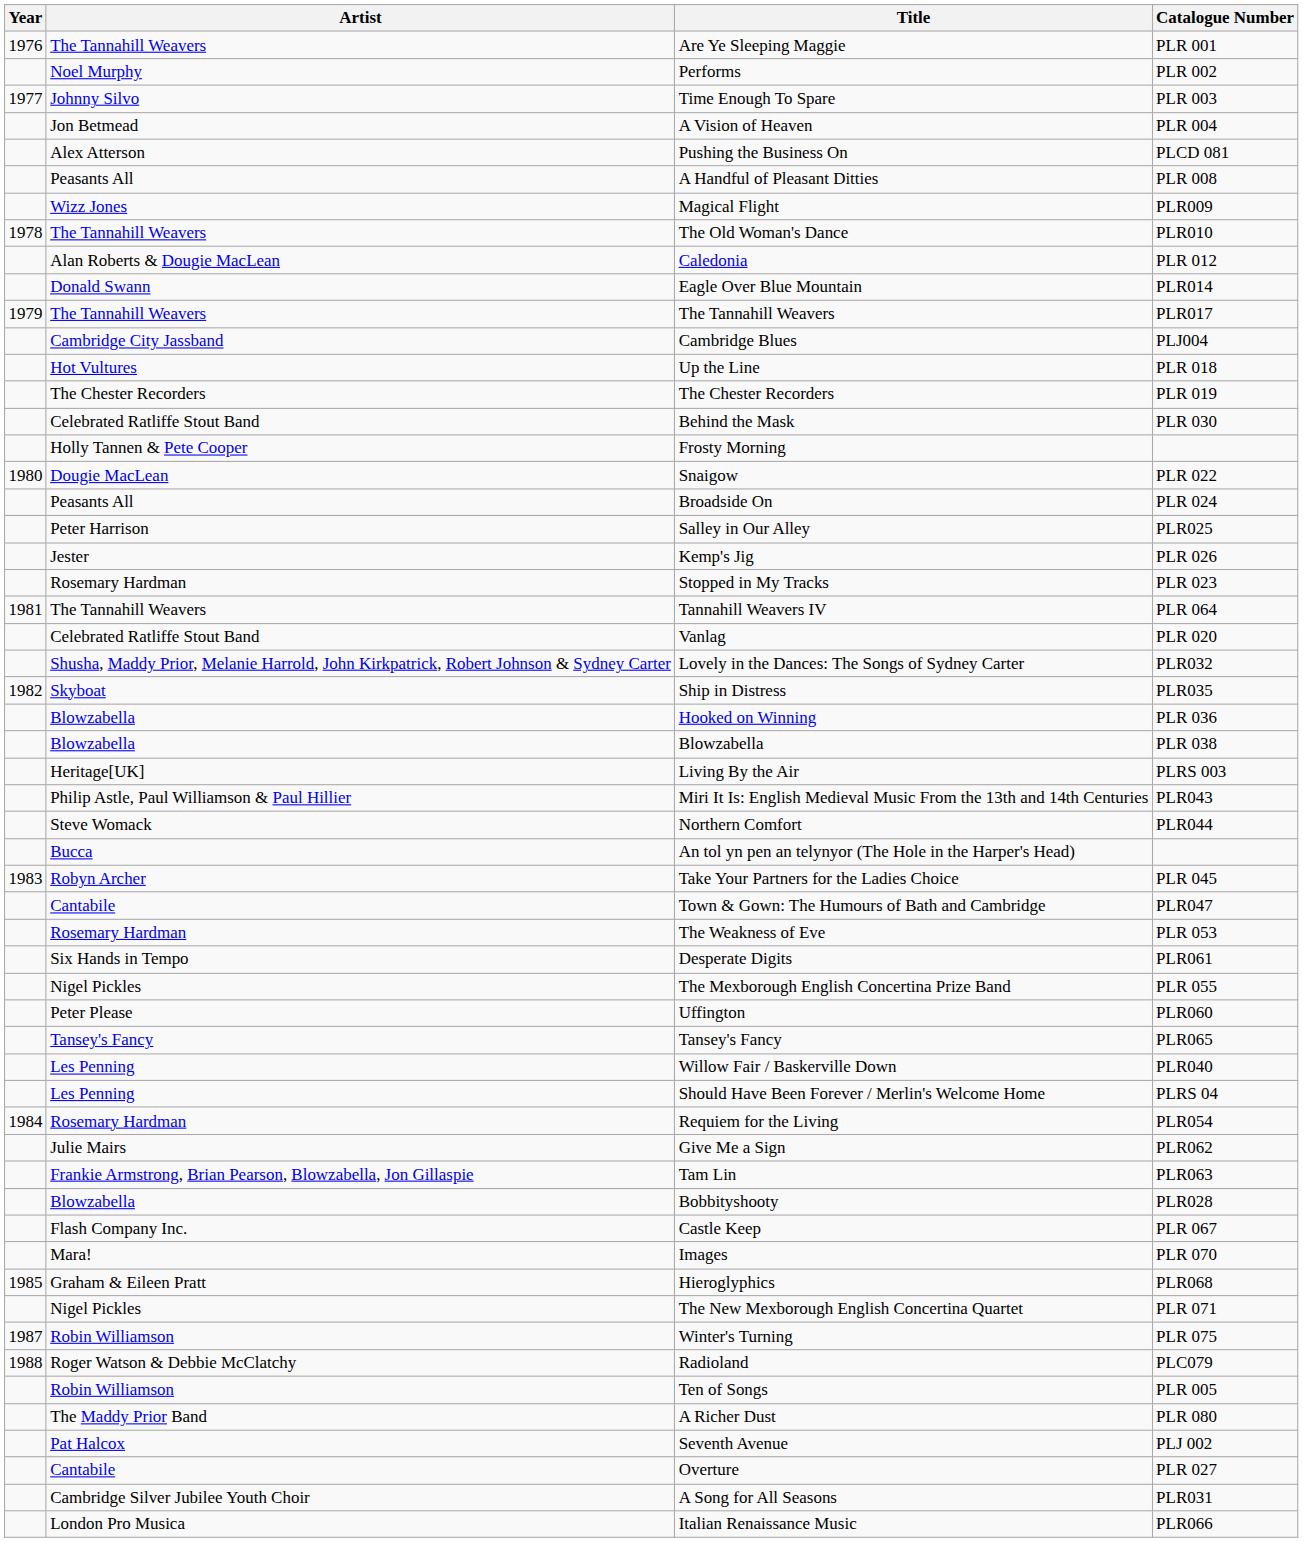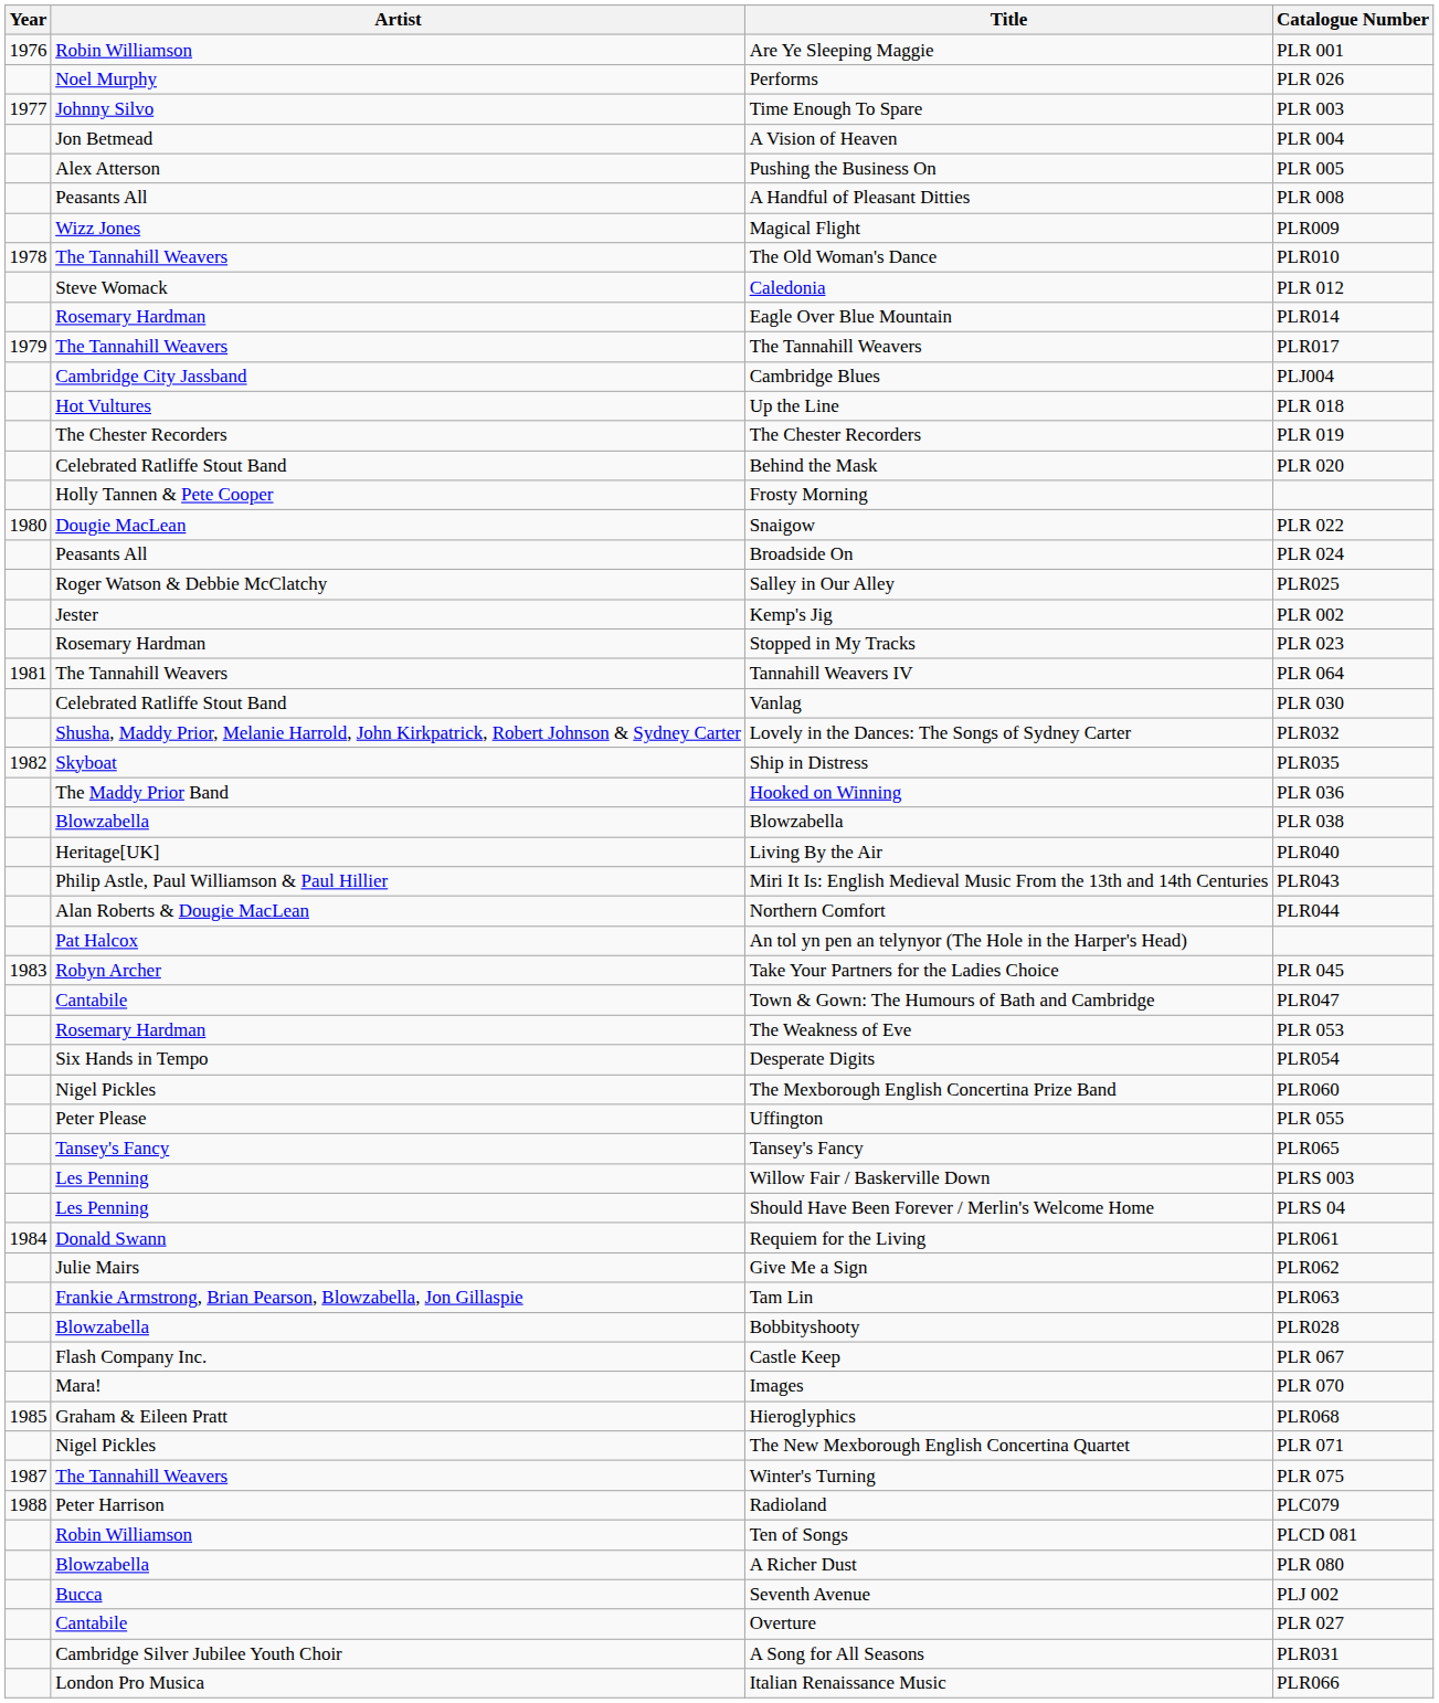 <table class="wikitable">
 <tr>
 <th>Year</th>
 <th>Artist</th>
 <th>Title</th>
 <th>Catalogue Number</th>
 </tr>
 <tr>
 <td>1976</td>
-<td><a href='#'>The Tannahill Weavers</a></td>
+<td><a href='#'>Robin Williamson</a></td>
 <td>Are Ye Sleeping Maggie</td>
 <td>PLR 001</td>
 </tr>
 <tr>
 <td></td>
 <td><a href='#'>Noel Murphy</a></td>
 <td>Performs</td>
-<td>PLR 002</td>
+<td>PLR 026</td>
 </tr>
 <tr>
 <td>1977</td>
 <td><a href='#'>Johnny Silvo</a></td>
 <td>Time Enough To Spare</td>
 <td>PLR 003</td>
 </tr>
 <tr>
 <td></td>
 <td>Jon Betmead</td>
 <td>A Vision of Heaven</td>
 <td>PLR 004</td>
 </tr>
 <tr>
 <td></td>
 <td>Alex Atterson</td>
 <td>Pushing the Business On</td>
-<td>PLCD 081</td>
+<td>PLR 005</td>
 </tr>
 <tr>
 <td></td>
 <td>Peasants All</td>
 <td>A Handful of Pleasant Ditties</td>
 <td>PLR 008</td>
 </tr>
 <tr>
 <td></td>
 <td><a href='#'>Wizz Jones</a></td>
 <td>Magical Flight</td>
 <td>PLR009</td>
 </tr>
 <tr>
 <td>1978</td>
 <td><a href='#'>The Tannahill Weavers</a></td>
 <td>The Old Woman's Dance</td>
 <td>PLR010</td>
 </tr>
 <tr>
 <td></td>
-<td>Alan Roberts & <a href='#'>Dougie MacLean</a></td>
+<td>Steve Womack</td>
 <td><a href='#'>Caledonia</a></td>
 <td>PLR 012</td>
 </tr>
 <tr>
 <td></td>
-<td><a href='#'>Donald Swann</a></td>
+<td><a href='#'>Rosemary Hardman</a></td>
 <td>Eagle Over Blue Mountain</td>
 <td>PLR014</td>
 </tr>
 <tr>
 <td>1979</td>
 <td><a href='#'>The Tannahill Weavers</a></td>
 <td>The Tannahill Weavers</td>
 <td>PLR017</td>
 </tr>
 <tr>
 <td></td>
 <td><a href='#'>Cambridge City Jassband</a></td>
 <td>Cambridge Blues</td>
 <td>PLJ004</td>
 </tr>
 <tr>
 <td></td>
 <td><a href='#'>Hot Vultures</a></td>
 <td>Up the Line</td>
 <td>PLR 018</td>
 </tr>
 <tr>
 <td></td>
 <td>The Chester Recorders</td>
 <td>The Chester Recorders</td>
 <td>PLR 019</td>
 </tr>
 <tr>
 <td></td>
 <td>Celebrated Ratliffe Stout Band</td>
 <td>Behind the Mask</td>
-<td>PLR 030</td>
+<td>PLR 020</td>
 </tr>
 <tr>
 <td></td>
 <td>Holly Tannen & <a href='#'>Pete Cooper</a></td>
 <td>Frosty Morning</td>
 <td></td>
 </tr>
 <tr>
 <td>1980</td>
 <td><a href='#'>Dougie MacLean</a></td>
 <td>Snaigow</td>
 <td>PLR 022</td>
 </tr>
 <tr>
 <td></td>
 <td>Peasants All</td>
 <td>Broadside On<br></td>
 <td>PLR 024</td>
 </tr>
 <tr>
 <td></td>
-<td>Peter Harrison</td>
+<td>Roger Watson & Debbie McClatchy</td>
 <td>Salley in Our Alley</td>
 <td>PLR025</td>
 </tr>
 <tr>
 <td></td>
 <td>Jester</td>
 <td>Kemp's Jig</td>
-<td>PLR 026</td>
+<td>PLR 002</td>
 </tr>
 <tr>
 <td></td>
 <td>Rosemary Hardman</td>
 <td>Stopped in My Tracks</td>
 <td>PLR 023</td>
 </tr>
 <tr>
 <td>1981</td>
 <td>The Tannahill Weavers</td>
 <td>Tannahill Weavers IV</td>
 <td>PLR 064</td>
 </tr>
 <tr>
 <td></td>
 <td>Celebrated Ratliffe Stout Band</td>
 <td>Vanlag</td>
-<td>PLR 020</td>
+<td>PLR 030</td>
 </tr>
 <tr>
 <td></td>
 <td><a href='#'>Shusha</a>, <a href='#'>Maddy Prior</a>, <a href='#'>Melanie Harrold</a>, <a href='#'>John Kirkpatrick</a>, <a href='#'>Robert Johnson</a> & <a href='#'>Sydney Carter</a></td>
 <td>Lovely in the Dances: The Songs of Sydney Carter</td>
 <td>PLR032</td>
 </tr>
 <tr>
 <td>1982</td>
 <td><a href='#'>Skyboat</a></td>
 <td>Ship in Distress</td>
 <td>PLR035</td>
 </tr>
 <tr>
 <td></td>
-<td><a href='#'>Blowzabella</a></td>
+<td>The <a href='#'>Maddy Prior</a> Band</td>
 <td><a href='#'>Hooked on Winning</a></td>
 <td>PLR 036</td>
 </tr>
 <tr>
 <td></td>
 <td><a href='#'>Blowzabella</a></td>
 <td>Blowzabella</td>
 <td>PLR 038</td>
 </tr>
 <tr>
 <td></td>
 <td>Heritage[UK]</td>
 <td>Living By the Air</td>
-<td>PLRS 003</td>
+<td>PLR040</td>
 </tr>
 <tr>
 <td></td>
 <td>Philip Astle, Paul Williamson & <a href='#'>Paul Hillier</a></td>
 <td>Miri It Is: English Medieval Music From the 13th and 14th Centuries</td>
 <td>PLR043</td>
 </tr>
 <tr>
 <td></td>
-<td>Steve Womack</td>
+<td>Alan Roberts & <a href='#'>Dougie MacLean</a></td>
 <td>Northern Comfort</td>
 <td>PLR044</td>
 </tr>
 <tr>
 <td></td>
-<td><a href='#'>Bucca</a></td>
+<td><a href='#'>Pat Halcox</a></td>
 <td>An tol yn pen an telynyor (The Hole in the Harper's Head)</td>
 <td></td>
 </tr>
 <tr>
 <td>1983</td>
 <td><a href='#'>Robyn Archer</a></td>
 <td>Take Your Partners for the Ladies Choice</td>
 <td>PLR 045</td>
 </tr>
 <tr>
 <td></td>
 <td><a href='#'>Cantabile</a></td>
 <td>Town & Gown: The Humours of Bath and Cambridge</td>
 <td>PLR047</td>
 </tr>
 <tr>
 <td></td>
 <td><a href='#'>Rosemary Hardman</a></td>
 <td>The Weakness of Eve</td>
 <td>PLR 053</td>
 </tr>
 <tr>
 <td></td>
 <td>Six Hands in Tempo</td>
 <td>Desperate Digits</td>
-<td>PLR061</td>
+<td>PLR054</td>
 </tr>
 <tr>
 <td></td>
 <td>Nigel Pickles</td>
 <td>The Mexborough English Concertina Prize Band</td>
-<td>PLR 055</td>
+<td>PLR060</td>
 </tr>
 <tr>
 <td></td>
 <td>Peter Please</td>
 <td>Uffington</td>
-<td>PLR060</td>
+<td>PLR 055</td>
 </tr>
 <tr>
 <td></td>
 <td><a href='#'>Tansey's Fancy</a></td>
 <td>Tansey's Fancy</td>
 <td>PLR065</td>
 </tr>
 <tr>
 <td></td>
 <td><a href='#'>Les Penning</a></td>
 <td>Willow Fair / Baskerville Down</td>
-<td>PLR040</td>
+<td>PLRS 003</td>
 </tr>
 <tr>
 <td></td>
 <td><a href='#'>Les Penning</a></td>
 <td>Should Have Been Forever / Merlin's Welcome Home</td>
 <td>PLRS 04</td>
 </tr>
 <tr>
 <td>1984</td>
-<td><a href='#'>Rosemary Hardman</a></td>
+<td><a href='#'>Donald Swann</a></td>
 <td>Requiem for the Living</td>
-<td>PLR054</td>
+<td>PLR061</td>
 </tr>
 <tr>
 <td></td>
 <td>Julie Mairs</td>
 <td>Give Me a Sign</td>
 <td>PLR062</td>
 </tr>
 <tr>
 <td></td>
 <td><a href='#'>Frankie Armstrong</a>, <a href='#'>Brian Pearson</a>, <a href='#'>Blowzabella</a>, <a href='#'>Jon Gillaspie</a></td>
 <td>Tam Lin</td>
 <td>PLR063</td>
 </tr>
 <tr>
 <td></td>
 <td><a href='#'>Blowzabella</a></td>
 <td>Bobbityshooty</td>
 <td>PLR028</td>
 </tr>
 <tr>
 <td></td>
 <td>Flash Company Inc.</td>
 <td>Castle Keep</td>
 <td>PLR 067</td>
 </tr>
 <tr>
 <td></td>
 <td>Mara!</td>
 <td>Images</td>
 <td>PLR 070</td>
 </tr>
 <tr>
 <td>1985</td>
 <td>Graham & Eileen Pratt</td>
 <td>Hieroglyphics</td>
 <td>PLR068</td>
 </tr>
 <tr>
 <td></td>
 <td>Nigel Pickles</td>
 <td>The New Mexborough English Concertina Quartet</td>
 <td>PLR 071</td>
 </tr>
 <tr>
 <td>1987</td>
-<td><a href='#'>Robin Williamson</a></td>
+<td><a href='#'>The Tannahill Weavers</a></td>
 <td>Winter's Turning</td>
 <td>PLR 075</td>
 </tr>
 <tr>
 <td>1988</td>
-<td>Roger Watson & Debbie McClatchy</td>
+<td>Peter Harrison</td>
 <td>Radioland</td>
 <td>PLC079</td>
 </tr>
 <tr>
 <td></td>
 <td><a href='#'>Robin Williamson</a></td>
 <td>Ten of Songs</td>
-<td>PLR 005</td>
+<td>PLCD 081</td>
 </tr>
 <tr>
 <td></td>
-<td>The <a href='#'>Maddy Prior</a> Band</td>
+<td><a href='#'>Blowzabella</a></td>
 <td>A Richer Dust</td>
 <td>PLR 080</td>
 </tr>
 <tr>
 <td></td>
-<td><a href='#'>Pat Halcox</a></td>
+<td><a href='#'>Bucca</a></td>
 <td>Seventh Avenue</td>
 <td>PLJ 002</td>
 </tr>
 <tr>
 <td></td>
 <td><a href='#'>Cantabile</a></td>
 <td>Overture</td>
 <td>PLR 027</td>
 </tr>
 <tr>
 <td></td>
 <td>Cambridge Silver Jubilee Youth Choir</td>
 <td>A Song for All Seasons</td>
 <td>PLR031</td>
 </tr>
 <tr>
 <td></td>
 <td>London Pro Musica</td>
 <td>Italian Renaissance Music</td>
 <td>PLR066</td>
 </tr>
 </table>
